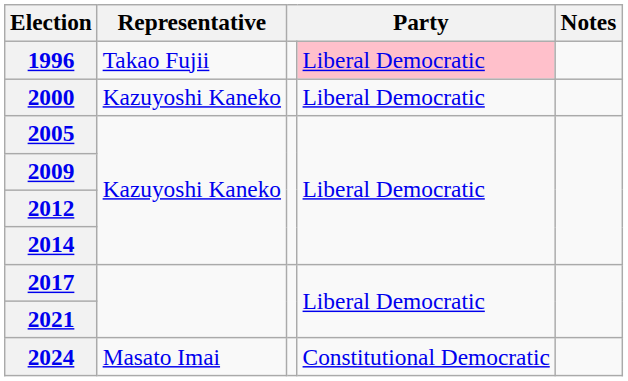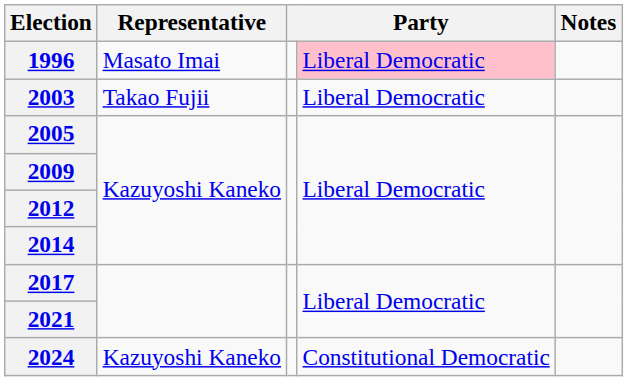 <table class=wikitable>
 <tr valign=bottom>
 <th>Election</th>
 <th>Representative</th>
 <th colspan="2">Party</th>
 <th>Notes</th>
 </tr>
 <tr>
 <th><a href='#'>1996</a></th>
-<td><a href='#'>Takao Fujii</a></td>
+<td><a href='#'>Masato Imai</a></td>
 <td bgcolor=></td>
 <td style="background: pink;"><a href='#'>Liberal Democratic</a></td>
 <td></td>
 </tr>
 <tr>
-<th><a href='#'>2000</a></th>
-<td><a href='#'>Kazuyoshi Kaneko</a></td>
+<th><a href='#'>2003</a></th>
+<td><a href='#'>Takao Fujii</a></td>
 <td bgcolor=></td>
 <td><a href='#'>Liberal Democratic</a></td>
 <td></td>
 </tr>
 <tr>
 <th><a href='#'>2005</a></th>
 <td rowspan="4"><a href='#'>Kazuyoshi Kaneko</a></td>
 <td rowspan="4" bgcolor=></td>
 <td rowspan="4"><a href='#'>Liberal Democratic</a></td>
 <td rowspan="4"></td>
 </tr>
 <tr>
 <th><a href='#'>2009</a></th>
 </tr>
 <tr>
 <th><a href='#'>2012</a></th>
 </tr>
 <tr>
 <th><a href='#'>2014</a></th>
 </tr>
 <tr>
 <th><a href='#'>2017</a></th>
 <td rowspan="2"></td>
 <td rowspan="2" bgcolor=></td>
 <td rowspan="2"><a href='#'>Liberal Democratic</a></td>
 <td rowspan="2"></td>
 </tr>
 <tr>
 <th><a href='#'>2021</a></th>
 </tr>
 <tr>
 <th><a href='#'>2024</a></th>
-<td><a href='#'>Masato Imai</a></td>
+<td><a href='#'>Kazuyoshi Kaneko</a></td>
 <td bgcolor=></td>
 <td><a href='#'>Constitutional Democratic</a></td>
 <td></td>
 </tr>
 </table>
